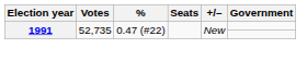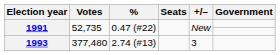 <table class=wikitable>
 <tr>
 <th>Election year</th>
 <th>Votes</th>
 <th>%</th>
 <th>Seats</th>
 <th>+/–</th>
 <th>Government</th>
 </tr>
 <tr>
 <th rowspan="2"><a href='#'>1991</a></th>
 <td rowspan="2">52,735</td>
 <td rowspan="2">0.47 (#22)</td>
 <td rowspan="2"></td>
 <td rowspan="2"><em>New</em></td>
 <td></td>
 </tr>
 <tr>
 <td></td>
 </tr>
+<tr>
+<th><a href='#'>1993</a></th>
+<td>377,480</td>
+<td>2.74 (#13)</td>
+<td></td>
+<td> 3</td>
+<td></td>
+</tr>
 </table>
